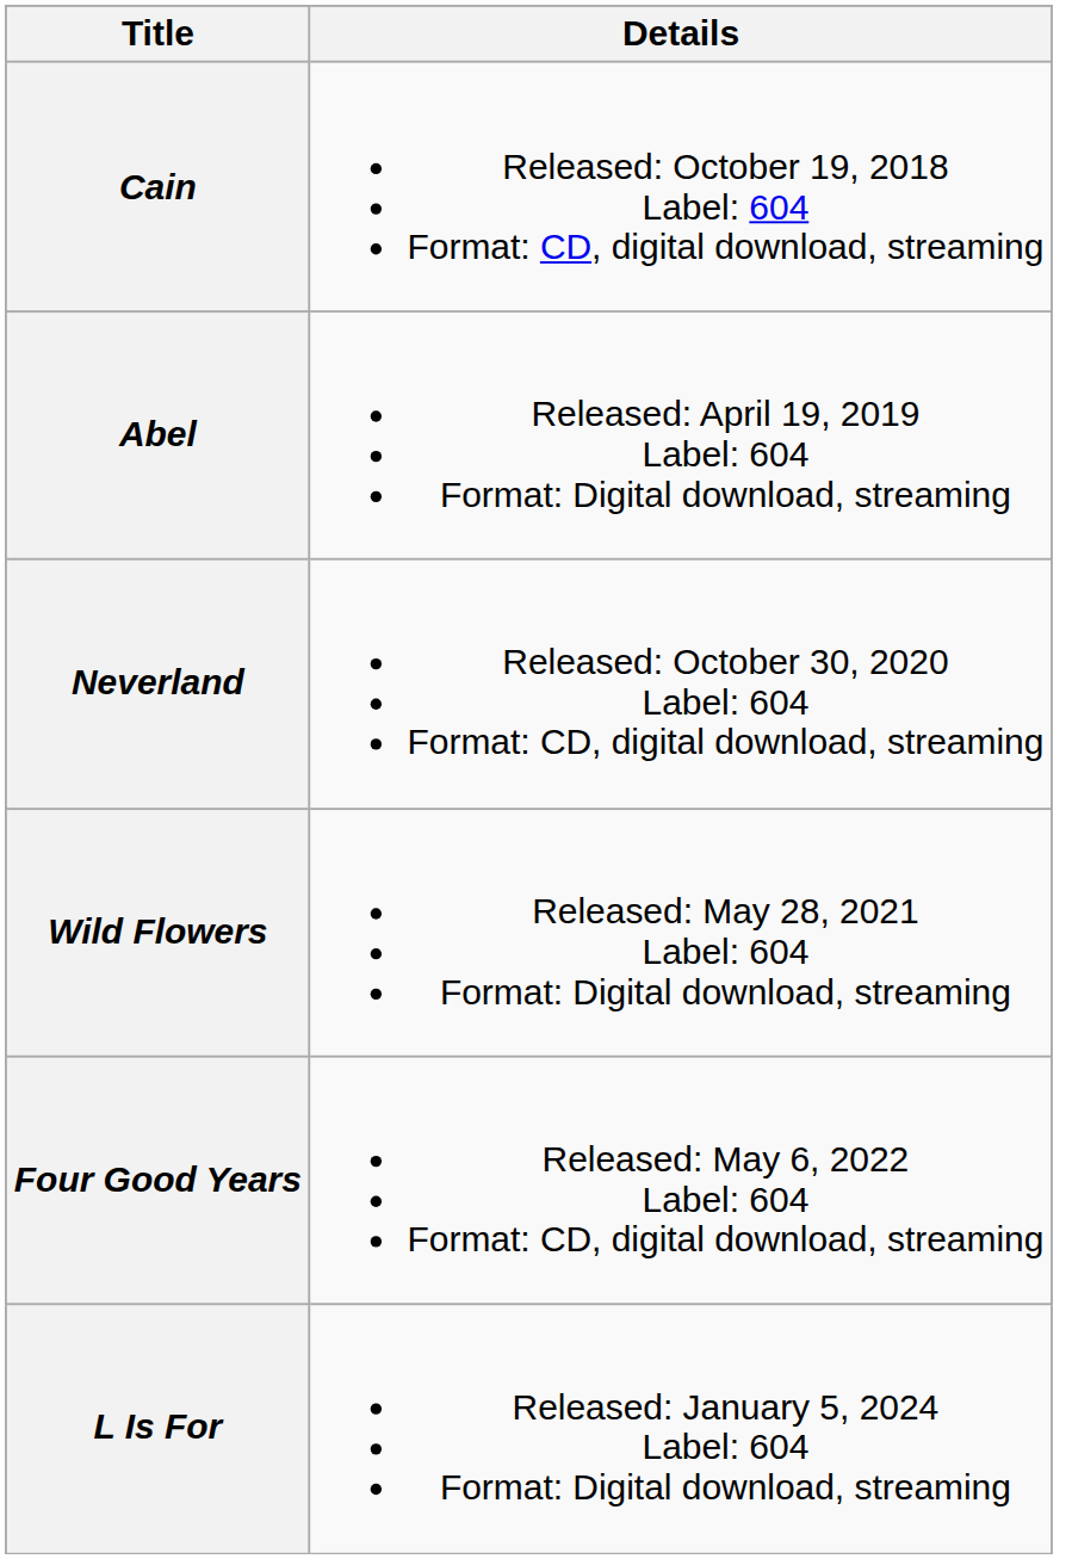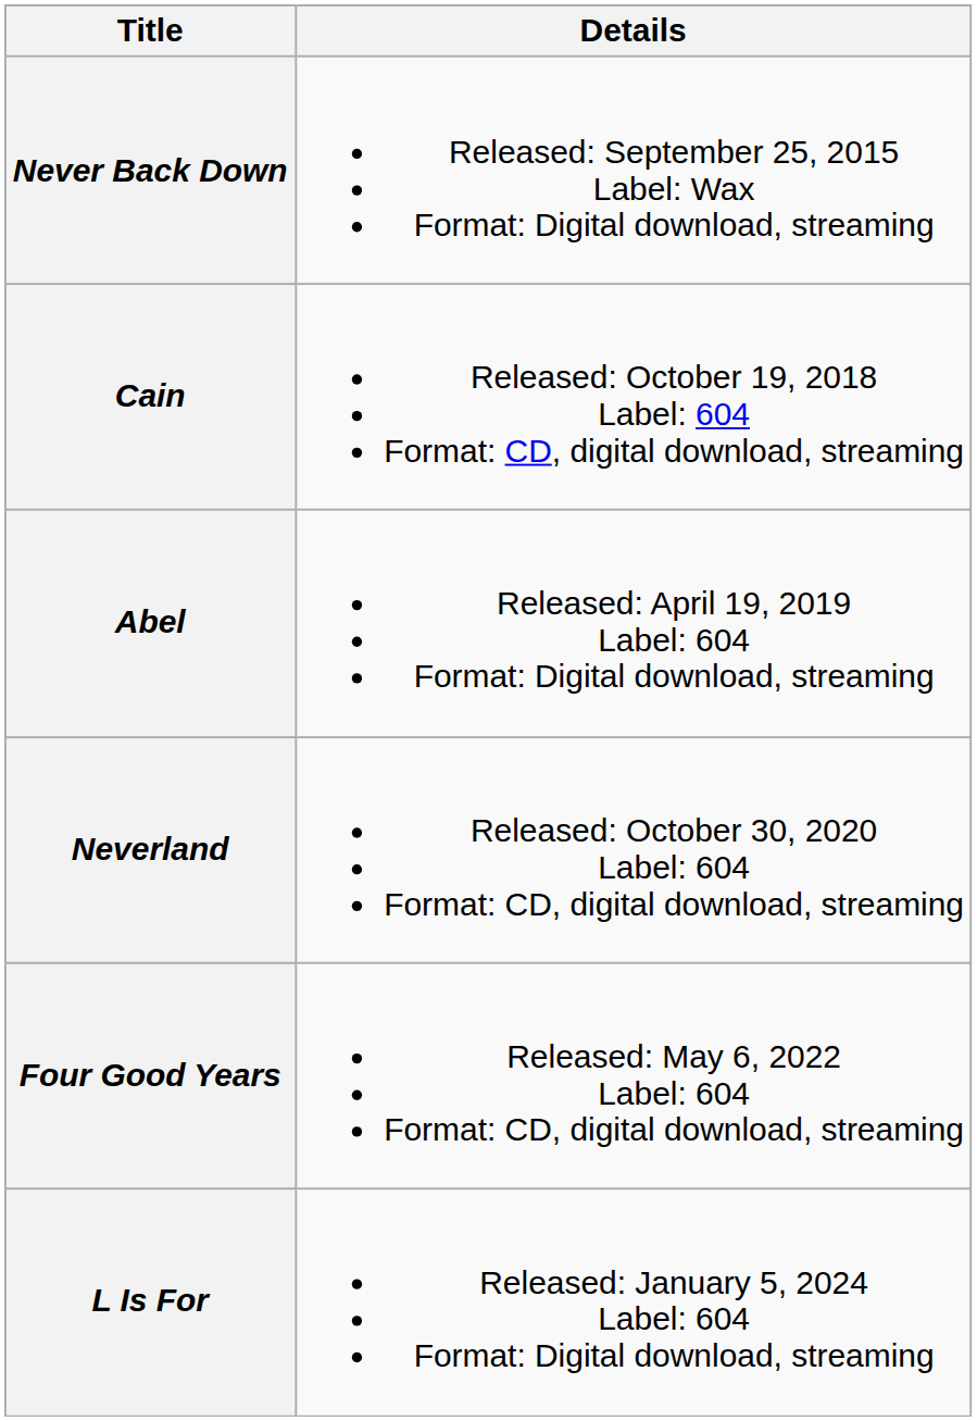 <table class="wikitable plainrowheaders" style="text-align:center;">
 <tr>
 <th scope="col">Title</th>
 <th scope="col">Details</th>
+</tr>
+<tr>
+<th scope="row"><em>Never Back Down</em></th>
+<td><br><ul><li>Released: September 25, 2015</li><li>Label: Wax</li><li>Format: Digital download, streaming</li></ul></td>
 </tr>
 <tr>
 <th scope="row"><em>Cain</em></th>
 <td><br><ul><li>Released: October 19, 2018</li><li>Label: <a href='#'>604</a></li><li>Format: <a href='#'>CD</a>, digital download, streaming</li></ul></td>
 </tr>
 <tr>
 <th scope="row"><em>Abel</em></th>
 <td><br><ul><li>Released: April 19, 2019</li><li>Label: 604</li><li>Format: Digital download, streaming</li></ul></td>
 </tr>
 <tr>
 <th scope="row"><em>Neverland</em></th>
 <td><br><ul><li>Released: October 30, 2020</li><li>Label: 604</li><li>Format: CD, digital download, streaming</li></ul></td>
 </tr>
 <tr>
-<th scope="row"><em>Wild Flowers</em></th>
-<td><br><ul><li>Released: May 28, 2021</li><li>Label: 604</li><li>Format: Digital download, streaming</li></ul></td>
-</tr>
-<tr>
 <th scope="row"><em>Four Good Years</em></th>
 <td><br><ul><li>Released: May 6, 2022</li><li>Label: 604</li><li>Format: CD, digital download, streaming</li></ul></td>
 </tr>
 <tr>
 <th scope="row"><em>L Is For</em></th>
 <td><br><ul><li>Released: January 5, 2024</li><li>Label: 604</li><li>Format: Digital download, streaming</li></ul></td>
 </tr>
 </table>
